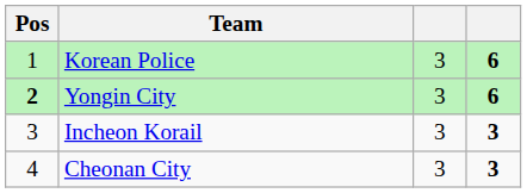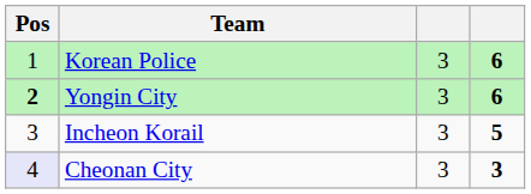 <table class="wikitable" style="text-align:center;">
 <tr>
 <th width=30>Pos</th>
 <th width=240>Team</th>
 <th width=30></th>
 <th width=30></th>
 </tr>
 <tr bgcolor=#bbf3bb>
 <td>1</td>
 <td align=left><a href='#'>Korean Police</a></td>
 <td>3</td>
 <td><strong>6</strong></td>
 </tr>
 <tr bgcolor=#bbf3bb>
 <td><strong>2</strong></td>
 <td align=left><a href='#'>Yongin City</a></td>
 <td>3</td>
 <td><strong>6</strong></td>
 </tr>
 <tr>
 <td>3</td>
 <td align=left><a href='#'>Incheon Korail</a></td>
 <td>3</td>
-<td><strong>3</strong></td>
+<td><strong>5</strong></td>
 </tr>
 <tr>
-<td>4</td>
+<td style="background: lavender;">4</td>
 <td align=left><a href='#'>Cheonan City</a></td>
 <td>3</td>
 <td><strong>3</strong></td>
 </tr>
 </table>
